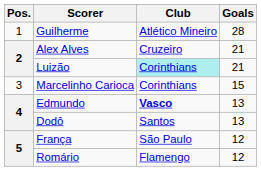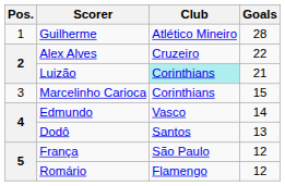 <table class="wikitable" style="text-align:center">
 <tr>
 <th>Pos.</th>
 <th>Scorer</th>
 <th>Club</th>
 <th>Goals</th>
 </tr>
 <tr>
 <td>1</td>
 <td align="left"> <a href='#'>Guilherme</a></td>
 <td align="left"><a href='#'>Atlético Mineiro</a></td>
 <td>28</td>
 </tr>
 <tr>
 <th rowspan="2">2</th>
 <td align="left"> <a href='#'>Alex Alves</a></td>
 <td align="left"><a href='#'>Cruzeiro</a></td>
-<td>21</td>
+<td>22</td>
 </tr>
 <tr>
 <td align="left"> <a href='#'>Luizão</a></td>
 <td align="left" style="background: paleturquoise;"><a href='#'>Corinthians</a></td>
 <td>21</td>
 </tr>
 <tr>
 <td>3</td>
 <td align="left"> <a href='#'>Marcelinho Carioca</a></td>
 <td align="left"><a href='#'>Corinthians</a></td>
 <td>15</td>
 </tr>
 <tr>
 <th rowspan="2">4</th>
 <td align="left"> <a href='#'>Edmundo</a></td>
-<td align="left"><strong><a href='#'>Vasco</a></strong></td>
-<td>13</td>
+<td align="left"><a href='#'>Vasco</a></td>
+<td>14</td>
 </tr>
 <tr>
 <td align="left"> <a href='#'>Dodô</a></td>
 <td align="left"><a href='#'>Santos</a></td>
 <td>13</td>
 </tr>
 <tr>
 <th rowspan="2">5</th>
 <td align="left"> <a href='#'>França</a></td>
 <td align="left"><a href='#'>São Paulo</a></td>
 <td>12</td>
 </tr>
 <tr>
 <td align="left"> <a href='#'>Romário</a></td>
 <td align="left"><a href='#'>Flamengo</a></td>
 <td>12</td>
 </tr>
 </table>
